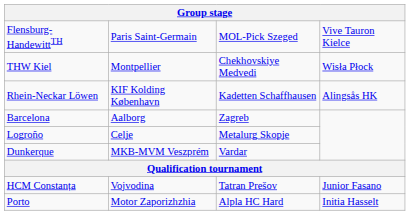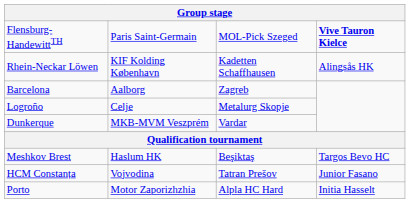 <table class="wikitable">
 <tr>
 <th colspan="4"><a href='#'>Group stage</a></th>
 </tr>
 <tr>
 <td> <a href='#'>Flensburg-Handewitt</a><sup><a href='#'>TH</a></sup> </td>
 <td> <a href='#'>Paris Saint-Germain</a> </td>
 <td> <a href='#'>MOL-Pick Szeged</a> </td>
-<td> <a href='#'>Vive Tauron Kielce</a> </td>
-</tr>
-<tr>
-<td> <a href='#'>THW Kiel</a> </td>
-<td> <a href='#'>Montpellier</a> </td>
-<td> <a href='#'>Chekhovskiye Medvedi</a> </td>
-<td> <a href='#'>Wisła Płock</a> </td>
+<td><strong> <a href='#'>Vive Tauron Kielce</a> </strong></td>
 </tr>
 <tr>
 <td> <a href='#'>Rhein-Neckar Löwen</a> </td>
 <td> <a href='#'>KIF Kolding København</a> </td>
 <td> <a href='#'>Kadetten Schaffhausen</a> </td>
 <td> <a href='#'>Alingsås HK</a> </td>
 </tr>
 <tr>
 <td> <a href='#'>Barcelona</a> </td>
 <td> <a href='#'>Aalborg</a> </td>
 <td> <a href='#'>Zagreb</a> </td>
 </tr>
 <tr>
 <td> <a href='#'>Logroño</a> </td>
 <td> <a href='#'>Celje</a> </td>
 <td> <a href='#'>Metalurg Skopje</a> </td>
 </tr>
 <tr>
 <td> <a href='#'>Dunkerque</a> </td>
 <td> <a href='#'>MKB-MVM Veszprém</a> </td>
 <td> <a href='#'>Vardar</a> </td>
 </tr>
 <tr>
 <th colspan="4"><a href='#'>Qualification tournament</a></th>
 </tr>
 <tr>
+<td> <a href='#'>Meshkov Brest</a> </td>
+<td> <a href='#'>Haslum HK</a> </td>
+<td> <a href='#'>Beşiktaş</a> </td>
+<td> <a href='#'>Targos Bevo HC</a> </td>
+</tr>
+<tr>
 <td> <a href='#'>HCM Constanța</a> </td>
 <td> <a href='#'>Vojvodina</a> </td>
 <td> <a href='#'>Tatran Prešov</a> </td>
 <td> <a href='#'>Junior Fasano</a> </td>
 </tr>
 <tr>
 <td> <a href='#'>Porto</a> </td>
 <td> <a href='#'>Motor Zaporizhzhia</a> </td>
 <td> <a href='#'>Alpla HC Hard</a> </td>
 <td> <a href='#'>Initia Hasselt</a> </td>
 </tr>
 </table>
